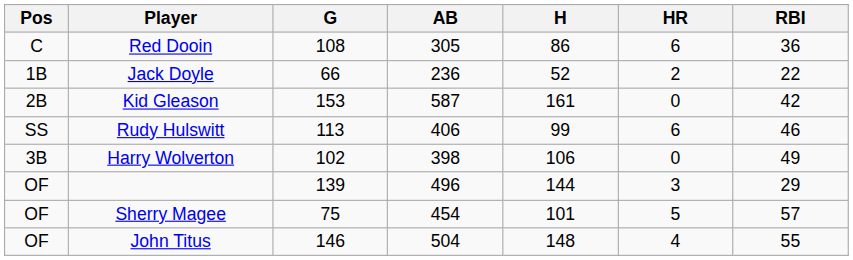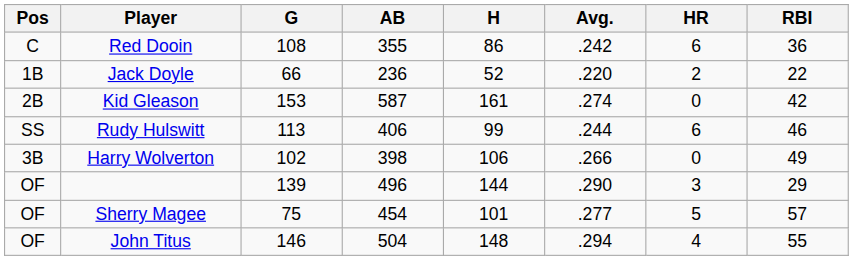 <table class="wikitable sortable">
 <tr>
 <th bgcolor="#DDDDFF" width="5%">Pos</th>
 <th bgcolor="#DDDDFF" width="16%">Player</th>
 <th bgcolor="#DDDDFF" width="9%">G</th>
 <th bgcolor="#DDDDFF" width="9%">AB</th>
 <th bgcolor="#DDDDFF" width="9%">H</th>
+<th bgcolor="#DDDDFF" width="9%">Avg.</th>
 <th bgcolor="#DDDDFF" width="9%">HR</th>
 <th bgcolor="#DDDDFF" width="9%">RBI</th>
 </tr>
 <tr align="center">
 <td>C</td>
 <td><a href='#'>Red Dooin</a></td>
 <td>108</td>
-<td>305</td>
+<td>355</td>
 <td>86</td>
+<td>.242</td>
 <td>6</td>
 <td>36</td>
 </tr>
 <tr align=center>
 <td>1B</td>
 <td><a href='#'>Jack Doyle</a></td>
 <td>66</td>
 <td>236</td>
 <td>52</td>
+<td>.220</td>
 <td>2</td>
 <td>22</td>
 </tr>
 <tr align=center>
 <td>2B</td>
 <td><a href='#'>Kid Gleason</a></td>
 <td>153</td>
 <td>587</td>
 <td>161</td>
+<td>.274</td>
 <td>0</td>
 <td>42</td>
 </tr>
 <tr align=center>
 <td>SS</td>
 <td><a href='#'>Rudy Hulswitt</a></td>
 <td>113</td>
 <td>406</td>
 <td>99</td>
+<td>.244</td>
 <td>6</td>
 <td>46</td>
 </tr>
 <tr align=center>
 <td>3B</td>
 <td><a href='#'>Harry Wolverton</a></td>
 <td>102</td>
 <td>398</td>
 <td>106</td>
+<td>.266</td>
 <td>0</td>
 <td>49</td>
 </tr>
 <tr align=center>
 <td>OF</td>
 <td></td>
 <td>139</td>
 <td>496</td>
 <td>144</td>
+<td>.290</td>
 <td>3</td>
 <td>29</td>
 </tr>
 <tr align="center">
 <td>OF</td>
 <td><a href='#'>Sherry Magee</a></td>
 <td>75</td>
 <td>454</td>
 <td>101</td>
+<td>.277</td>
 <td>5</td>
 <td>57</td>
 </tr>
 <tr align=center>
 <td>OF</td>
 <td><a href='#'>John Titus</a></td>
 <td>146</td>
 <td>504</td>
 <td>148</td>
+<td>.294</td>
 <td>4</td>
 <td>55</td>
 </tr>
 </table>
